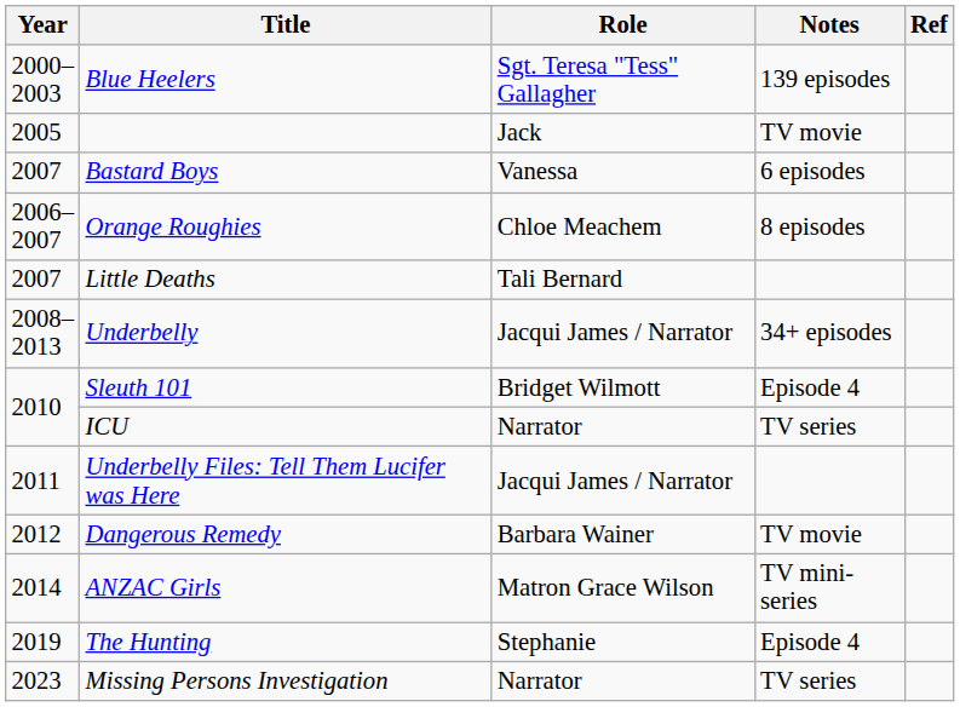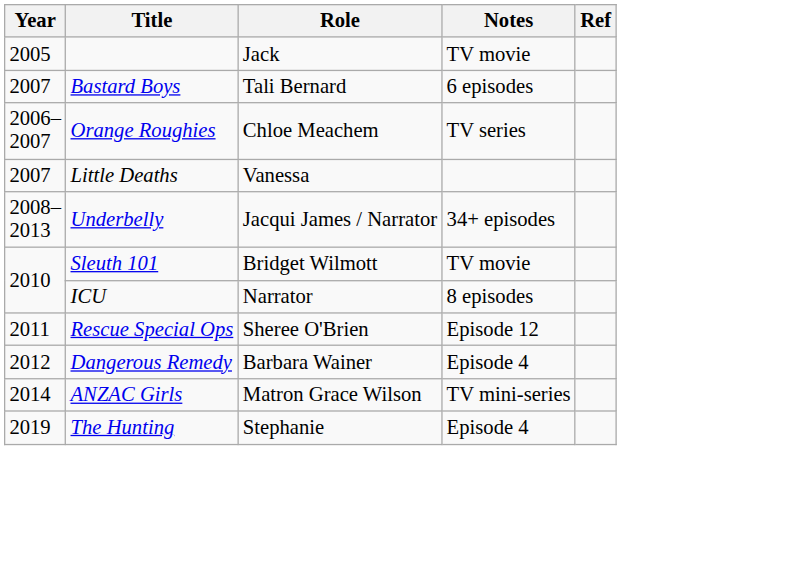 <table class="wikitable sortable">
 <tr>
 <th>Year</th>
 <th>Title</th>
 <th>Role</th>
 <th class="unsortable">Notes</th>
 <th>Ref</th>
-</tr>
-<tr>
-<td>2000–<br>2003</td>
-<td><em><a href='#'>Blue Heelers</a></em></td>
-<td><a href='#'>Sgt. Teresa "Tess" Gallagher</a></td>
-<td>139 episodes</td>
-<td></td>
 </tr>
 <tr>
 <td>2005</td>
 <td><em></em></td>
 <td>Jack</td>
 <td>TV movie</td>
 <td></td>
 </tr>
 <tr>
 <td>2007</td>
 <td><em><a href='#'>Bastard Boys</a></em></td>
-<td>Vanessa</td>
+<td>Tali Bernard</td>
 <td>6 episodes</td>
 <td></td>
 </tr>
 <tr>
 <td>2006–<br>2007</td>
 <td><em><a href='#'>Orange Roughies</a></em></td>
 <td>Chloe Meachem</td>
-<td>8 episodes</td>
+<td>TV series</td>
 <td></td>
 </tr>
 <tr>
 <td>2007</td>
 <td><em>Little Deaths</em></td>
-<td>Tali Bernard</td>
+<td>Vanessa</td>
 <td></td>
 <td></td>
 </tr>
 <tr>
 <td>2008–<br>2013</td>
 <td><em><a href='#'>Underbelly</a></em></td>
 <td>Jacqui James / Narrator</td>
 <td>34+ episodes</td>
 <td></td>
 </tr>
 <tr>
 <td rowspan="2">2010</td>
 <td><em><a href='#'>Sleuth 101</a></em></td>
 <td>Bridget Wilmott</td>
-<td>Episode 4</td>
+<td>TV movie</td>
 <td></td>
 </tr>
 <tr>
 <td><em>ICU</em></td>
 <td>Narrator</td>
-<td>TV series</td>
+<td>8 episodes</td>
 <td></td>
 </tr>
 <tr>
 <td>2011</td>
-<td><em><a href='#'>Underbelly Files: Tell Them Lucifer was Here</a></em></td>
-<td>Jacqui James / Narrator</td>
-<td></td>
+<td><em><a href='#'>Rescue Special Ops</a></em></td>
+<td>Sheree O'Brien</td>
+<td>Episode 12</td>
 <td></td>
 </tr>
 <tr>
 <td>2012</td>
 <td><em><a href='#'>Dangerous Remedy</a></em></td>
 <td>Barbara Wainer</td>
-<td>TV movie</td>
+<td>Episode 4</td>
 <td></td>
 </tr>
 <tr>
 <td>2014</td>
 <td><em><a href='#'>ANZAC Girls</a></em></td>
 <td>Matron Grace Wilson</td>
 <td>TV mini-series</td>
 <td></td>
 </tr>
 <tr>
 <td>2019</td>
 <td><em><a href='#'>The Hunting</a></em></td>
 <td>Stephanie</td>
 <td>Episode 4</td>
 <td></td>
 </tr>
-<tr>
-<td>2023</td>
-<td><em>Missing Persons Investigation</em></td>
-<td>Narrator</td>
-<td>TV series</td>
-<td></td>
-</tr>
 </table>
